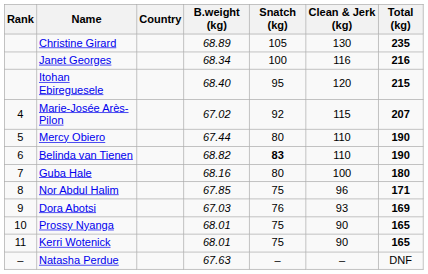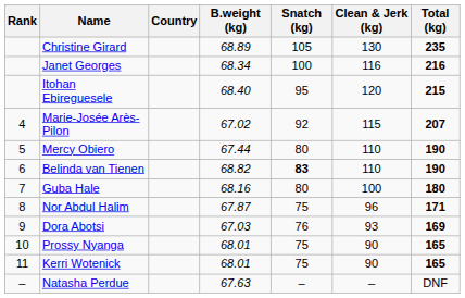 <table class="wikitable sortable" style="text-align:center;">
 <tr>
 <th>Rank</th>
 <th>Name</th>
 <th>Country</th>
 <th>B.weight (kg)</th>
 <th>Snatch (kg)</th>
 <th>Clean & Jerk (kg)</th>
 <th>Total (kg)</th>
 </tr>
 <tr>
 <td></td>
 <td align=left><a href='#'>Christine Girard</a></td>
 <td align=left></td>
 <td><em>68.89</em></td>
 <td>105</td>
 <td>130</td>
 <td><strong>235</strong></td>
 </tr>
 <tr>
 <td></td>
 <td align=left><a href='#'>Janet Georges</a></td>
 <td align=left></td>
 <td><em>68.34</em></td>
 <td>100</td>
 <td>116</td>
 <td><strong>216</strong></td>
 </tr>
 <tr>
 <td></td>
 <td align=left><a href='#'>Itohan Ebireguesele</a></td>
 <td align=left></td>
 <td><em>68.40</em></td>
 <td>95</td>
 <td>120</td>
 <td><strong>215</strong></td>
 </tr>
 <tr>
 <td>4</td>
 <td align=left><a href='#'>Marie-Josée Arès-Pilon</a></td>
 <td align=left></td>
 <td><em>67.02</em></td>
 <td>92</td>
 <td>115</td>
 <td><strong>207</strong></td>
 </tr>
 <tr>
 <td>5</td>
 <td align=left><a href='#'>Mercy Obiero</a></td>
 <td align=left></td>
 <td><em>67.44</em></td>
 <td>80</td>
 <td>110</td>
 <td><strong>190</strong></td>
 </tr>
 <tr>
 <td>6</td>
 <td align=left><a href='#'>Belinda van Tienen</a></td>
 <td align=left></td>
 <td><em>68.82</em></td>
 <td><strong>83</strong></td>
 <td>110</td>
 <td><strong>190</strong></td>
 </tr>
 <tr>
 <td>7</td>
 <td align=left><a href='#'>Guba Hale</a></td>
 <td align=left></td>
 <td><em>68.16</em></td>
 <td>80</td>
 <td>100</td>
 <td><strong>180</strong></td>
 </tr>
 <tr>
 <td>8</td>
 <td align=left><a href='#'>Nor Abdul Halim</a></td>
 <td align=left></td>
-<td><em>67.85</em></td>
+<td><em>67.87</em></td>
 <td>75</td>
 <td>96</td>
 <td><strong>171</strong></td>
 </tr>
 <tr>
 <td>9</td>
 <td align=left><a href='#'>Dora Abotsi</a></td>
 <td align=left></td>
 <td><em>67.03</em></td>
 <td>76</td>
 <td>93</td>
 <td><strong>169</strong></td>
 </tr>
 <tr>
 <td>10</td>
 <td align=left><a href='#'>Prossy Nyanga</a></td>
 <td align=left></td>
 <td><em>68.01</em></td>
 <td>75</td>
 <td>90</td>
 <td><strong>165</strong></td>
 </tr>
 <tr>
 <td>11</td>
 <td align=left><a href='#'>Kerri Wotenick</a></td>
 <td align=left></td>
 <td><em>68.01</em></td>
 <td>75</td>
 <td>90</td>
 <td><strong>165</strong></td>
 </tr>
 <tr>
 <td>–</td>
 <td align=left><a href='#'>Natasha Perdue</a></td>
 <td align=left></td>
 <td><em>67.63</em></td>
 <td>–</td>
 <td>–</td>
 <td>DNF</td>
 </tr>
 </table>
